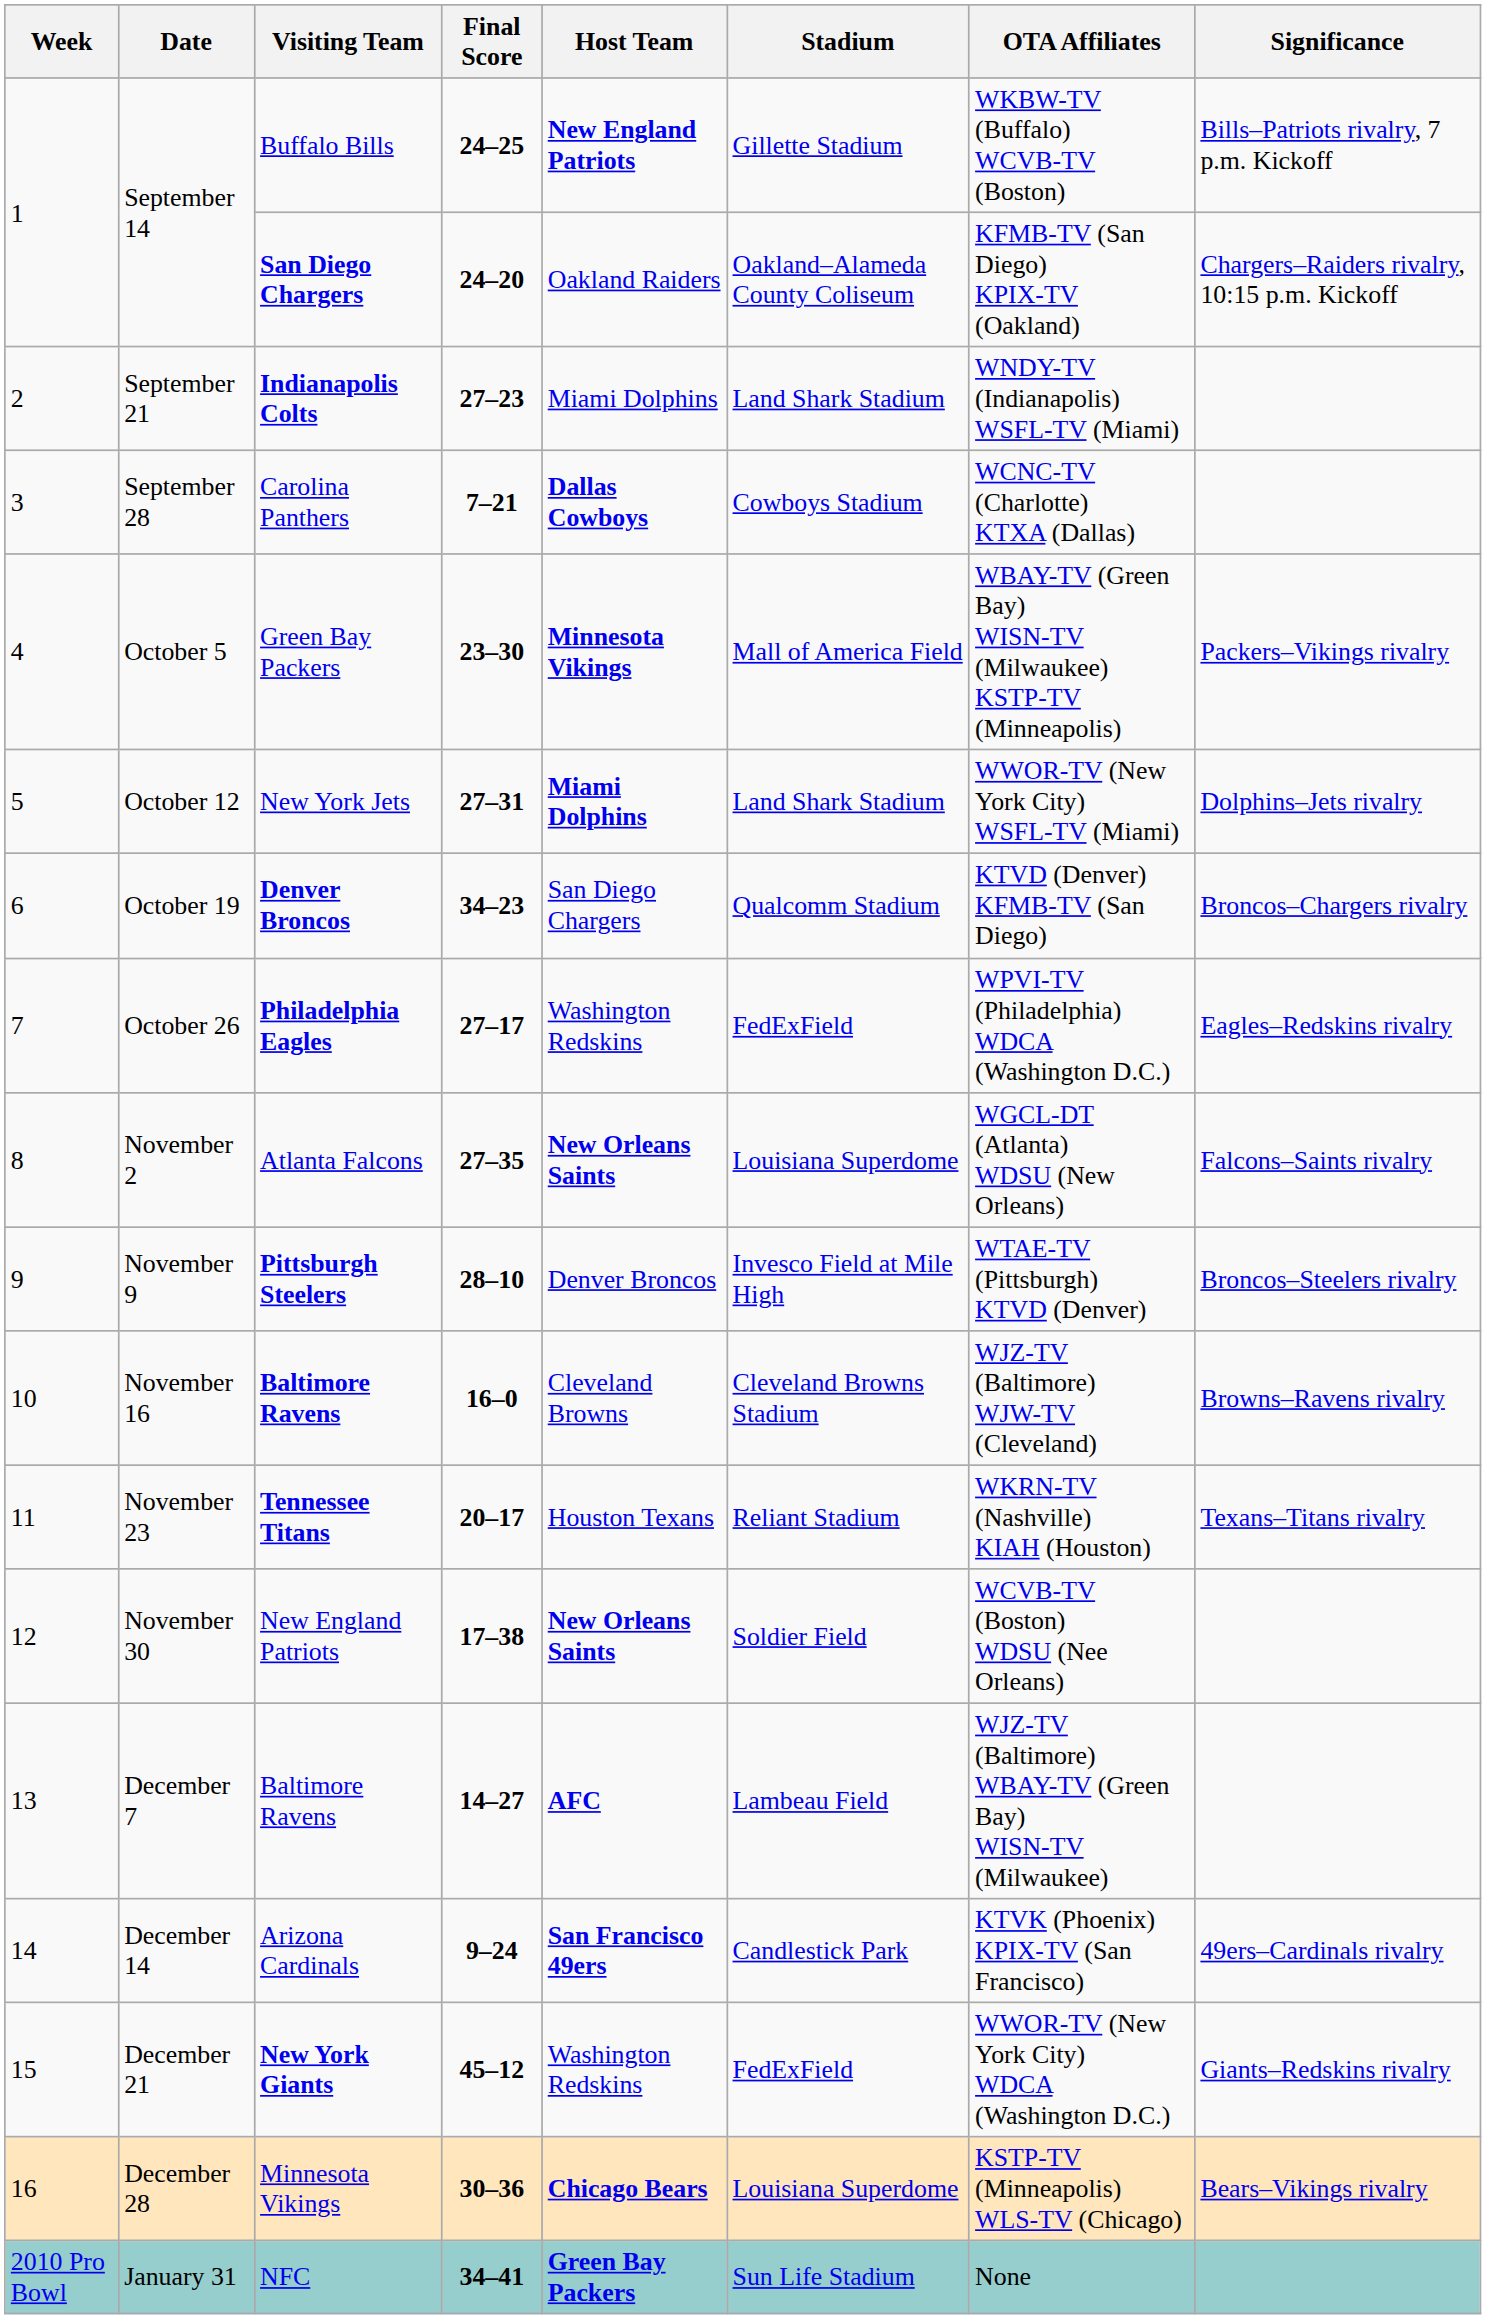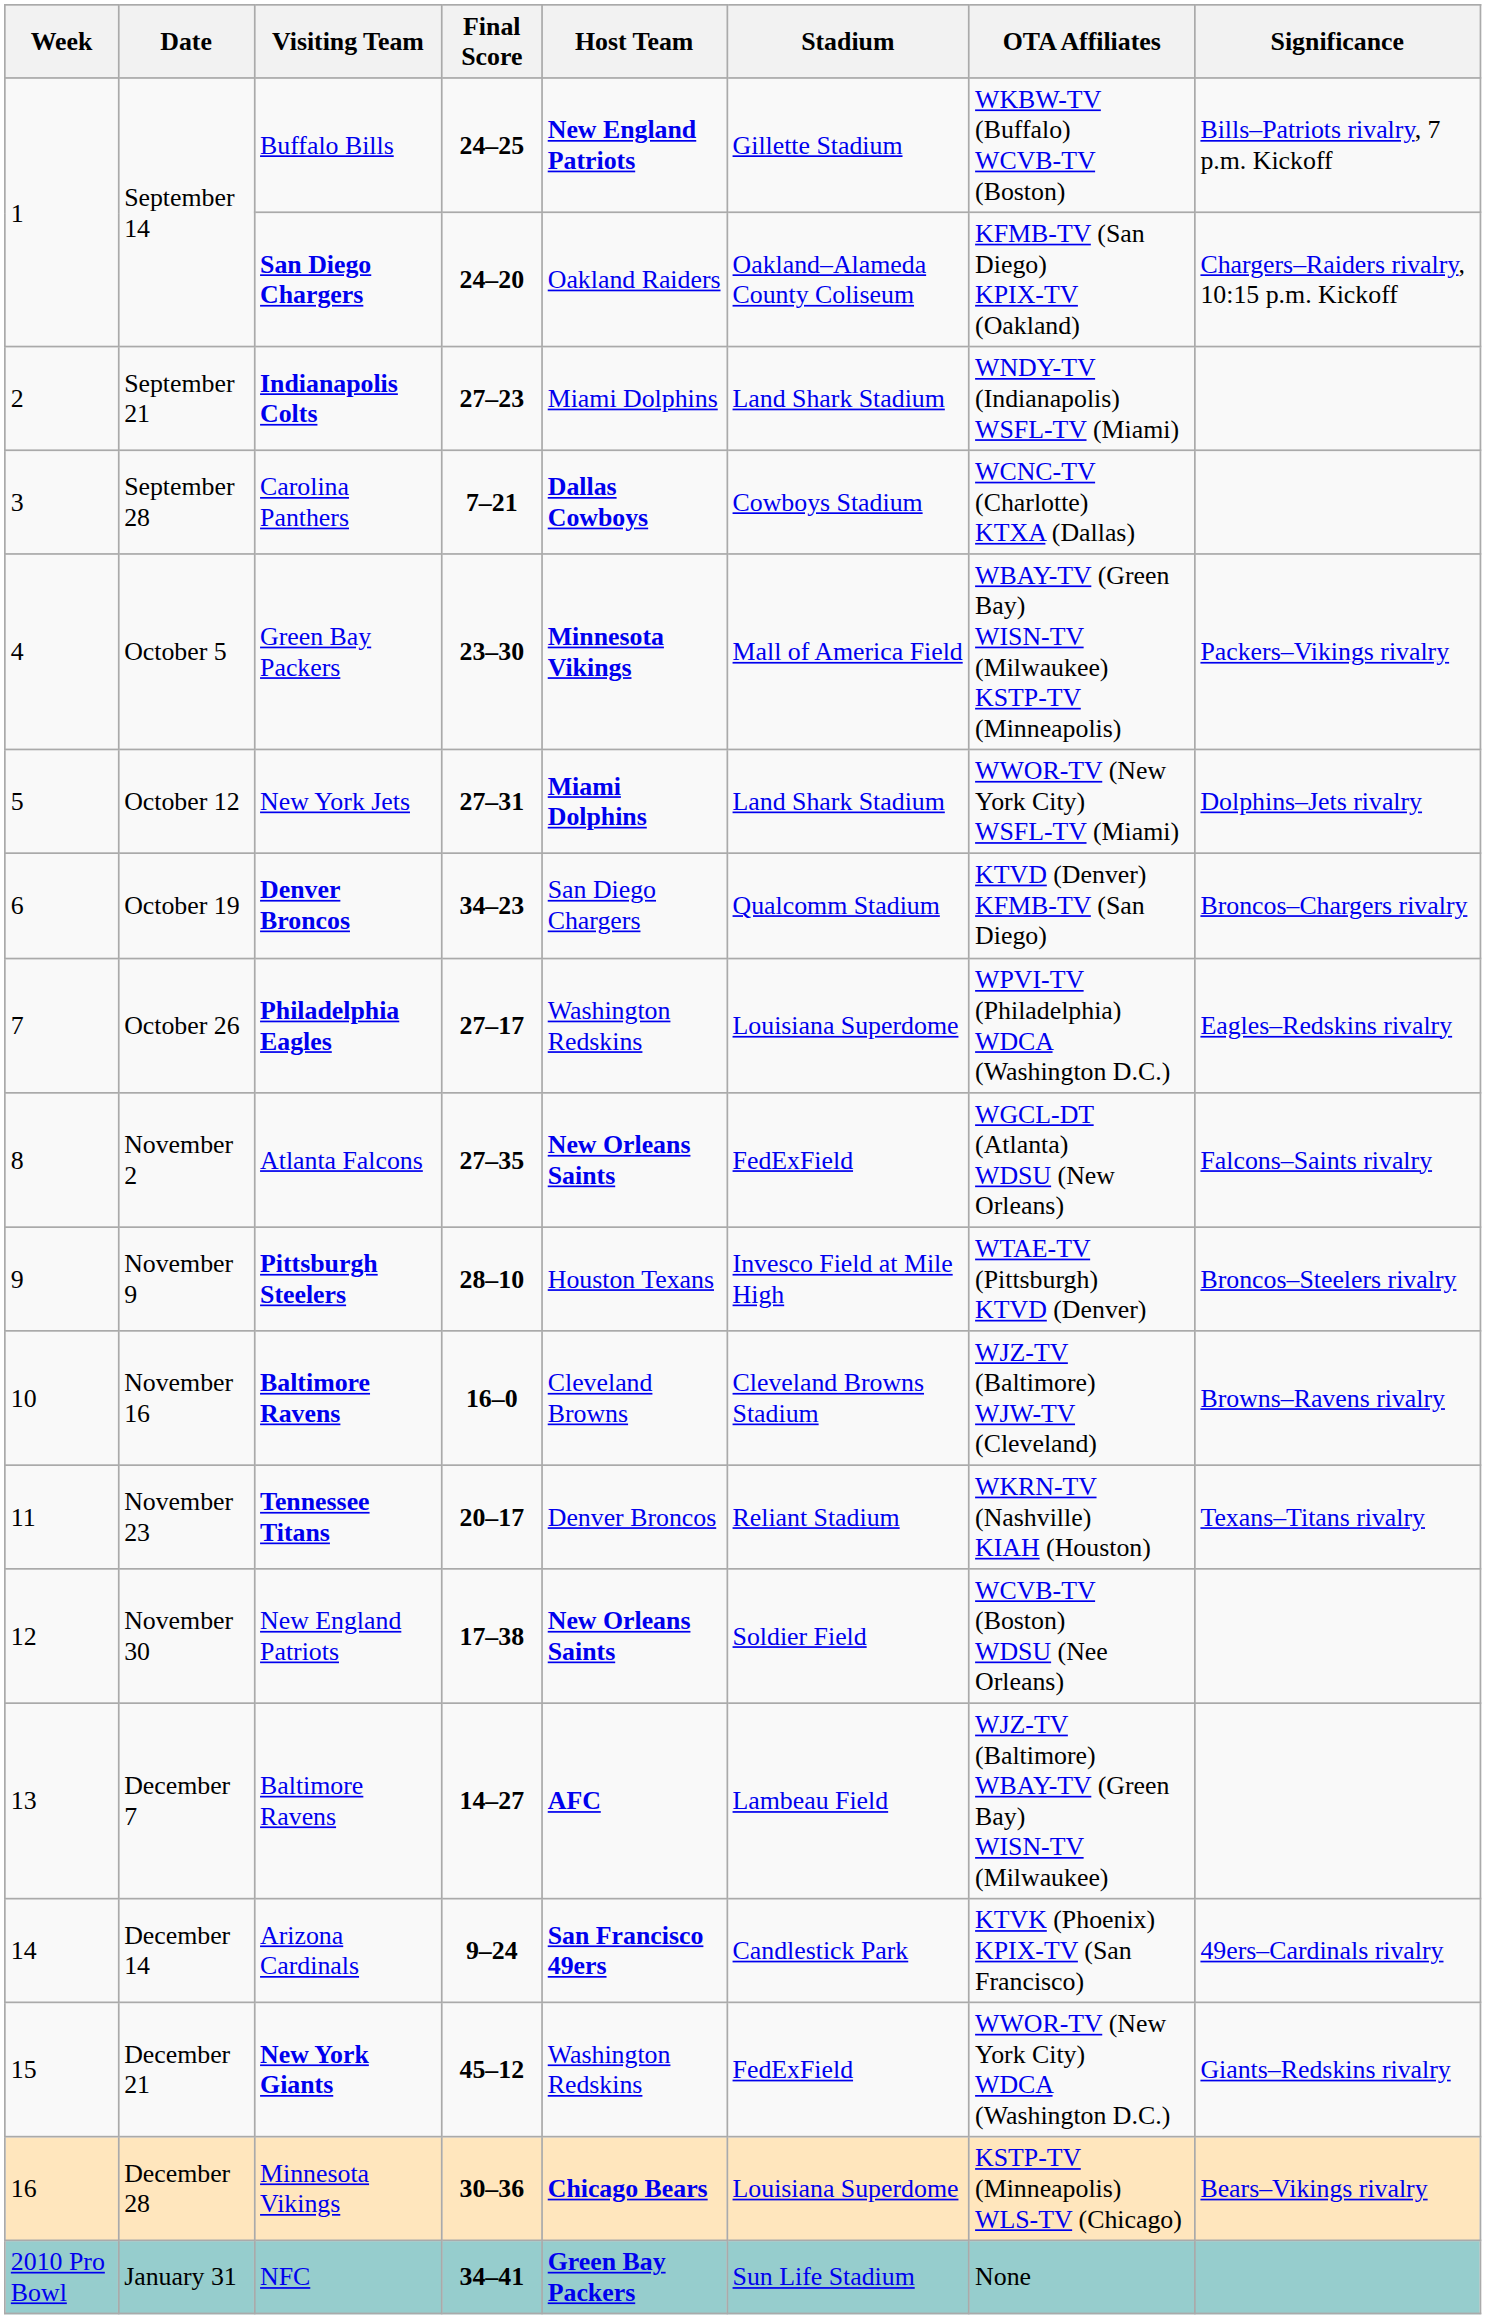 <table class="wikitable" style="font-size: 95%;">
 <tr>
 <th>Week</th>
 <th>Date</th>
 <th>Visiting Team</th>
 <th>Final Score</th>
 <th>Host Team</th>
 <th>Stadium</th>
 <th>OTA Affiliates</th>
 <th>Significance</th>
 </tr>
 <tr>
 <td rowspan="2">1</td>
 <td rowspan="2">September 14</td>
 <td><a href='#'>Buffalo Bills</a></td>
 <td align=center><strong>24–25</strong></td>
 <td><strong><a href='#'>New England Patriots</a></strong></td>
 <td><a href='#'>Gillette Stadium</a></td>
 <td><a href='#'>WKBW-TV</a> (Buffalo)<br><a href='#'>WCVB-TV</a> (Boston)</td>
 <td><a href='#'>Bills–Patriots rivalry</a>, 7 p.m. Kickoff</td>
 </tr>
 <tr>
 <td><strong><a href='#'>San Diego Chargers</a></strong></td>
 <td align="center"><strong>24–20</strong></td>
 <td><a href='#'>Oakland Raiders</a></td>
 <td><a href='#'>Oakland–Alameda County Coliseum</a></td>
 <td><a href='#'>KFMB-TV</a> (San Diego)<br><a href='#'>KPIX-TV</a> (Oakland)</td>
 <td><a href='#'>Chargers–Raiders rivalry</a>, 10:15 p.m. Kickoff</td>
 </tr>
 <tr>
 <td>2</td>
 <td>September 21</td>
 <td><strong><a href='#'>Indianapolis Colts</a></strong></td>
 <td align="center"><strong>27–23</strong></td>
 <td><a href='#'>Miami Dolphins</a></td>
 <td><a href='#'>Land Shark Stadium</a></td>
 <td><a href='#'>WNDY-TV</a> (Indianapolis)<br><a href='#'>WSFL-TV</a> (Miami)</td>
 <td></td>
 </tr>
 <tr>
 <td>3</td>
 <td>September 28</td>
 <td><a href='#'>Carolina Panthers</a></td>
 <td align=center><strong>7–21</strong></td>
 <td><strong><a href='#'>Dallas Cowboys</a></strong></td>
 <td><a href='#'>Cowboys Stadium</a></td>
 <td><a href='#'>WCNC-TV</a> (Charlotte)<br><a href='#'>KTXA</a> (Dallas)</td>
 <td></td>
 </tr>
 <tr>
 <td>4</td>
 <td>October 5</td>
 <td><a href='#'>Green Bay Packers</a></td>
 <td align=center><strong>23–30</strong></td>
 <td><strong><a href='#'>Minnesota Vikings</a></strong></td>
 <td><a href='#'>Mall of America Field</a></td>
 <td><a href='#'>WBAY-TV</a> (Green Bay)<br><a href='#'>WISN-TV</a> (Milwaukee)<br><a href='#'>KSTP-TV</a> (Minneapolis)</td>
 <td><a href='#'>Packers–Vikings rivalry</a></td>
 </tr>
 <tr>
 <td>5</td>
 <td>October 12</td>
 <td><a href='#'>New York Jets</a></td>
 <td align=center><strong>27–31</strong></td>
 <td><strong><a href='#'>Miami Dolphins</a></strong></td>
 <td><a href='#'>Land Shark Stadium</a></td>
 <td><a href='#'>WWOR-TV</a> (New York City)<br><a href='#'>WSFL-TV</a> (Miami)</td>
 <td><a href='#'>Dolphins–Jets rivalry</a></td>
 </tr>
 <tr>
 <td>6</td>
 <td>October 19</td>
 <td><strong><a href='#'>Denver Broncos</a></strong></td>
 <td align=center><strong>34–23</strong></td>
 <td><a href='#'>San Diego Chargers</a></td>
 <td><a href='#'>Qualcomm Stadium</a></td>
 <td><a href='#'>KTVD</a> (Denver)<br><a href='#'>KFMB-TV</a> (San Diego)</td>
 <td><a href='#'>Broncos–Chargers rivalry</a></td>
 </tr>
 <tr>
 <td>7</td>
 <td>October 26</td>
 <td><strong><a href='#'>Philadelphia Eagles</a></strong></td>
 <td align=center><strong>27–17</strong></td>
 <td><a href='#'>Washington Redskins</a></td>
-<td><a href='#'>FedExField</a></td>
+<td><a href='#'>Louisiana Superdome</a></td>
 <td><a href='#'>WPVI-TV</a> (Philadelphia)<br><a href='#'>WDCA</a> (Washington D.C.)</td>
 <td><a href='#'>Eagles–Redskins rivalry</a></td>
 </tr>
 <tr>
 <td>8</td>
 <td>November 2</td>
 <td><a href='#'>Atlanta Falcons</a></td>
 <td align=center><strong>27–35</strong></td>
 <td><strong><a href='#'>New Orleans Saints</a></strong></td>
-<td><a href='#'>Louisiana Superdome</a></td>
+<td><a href='#'>FedExField</a></td>
 <td><a href='#'>WGCL-DT</a> (Atlanta)<br><a href='#'>WDSU</a> (New Orleans)</td>
 <td><a href='#'>Falcons–Saints rivalry</a></td>
 </tr>
 <tr>
 <td>9</td>
 <td>November 9</td>
 <td><strong><a href='#'>Pittsburgh Steelers</a></strong></td>
 <td align=center><strong>28–10</strong></td>
-<td><a href='#'>Denver Broncos</a></td>
+<td><a href='#'>Houston Texans</a></td>
 <td><a href='#'>Invesco Field at Mile High</a></td>
 <td><a href='#'>WTAE-TV</a> (Pittsburgh)<br><a href='#'>KTVD</a> (Denver)</td>
 <td><a href='#'>Broncos–Steelers rivalry</a></td>
 </tr>
 <tr>
 <td>10</td>
 <td>November 16</td>
 <td><strong><a href='#'>Baltimore Ravens</a></strong></td>
 <td align=center><strong>16–0</strong></td>
 <td><a href='#'>Cleveland Browns</a></td>
 <td><a href='#'>Cleveland Browns Stadium</a></td>
 <td><a href='#'>WJZ-TV</a> (Baltimore)<br><a href='#'>WJW-TV</a> (Cleveland)</td>
 <td><a href='#'>Browns–Ravens rivalry</a></td>
 </tr>
 <tr>
 <td>11</td>
 <td>November 23</td>
 <td><strong><a href='#'>Tennessee Titans</a></strong></td>
 <td align=center><strong>20–17</strong></td>
-<td><a href='#'>Houston Texans</a></td>
+<td><a href='#'>Denver Broncos</a></td>
 <td><a href='#'>Reliant Stadium</a></td>
 <td><a href='#'>WKRN-TV</a> (Nashville)<br><a href='#'>KIAH</a> (Houston)</td>
 <td><a href='#'>Texans–Titans rivalry</a></td>
 </tr>
 <tr>
 <td>12</td>
 <td>November 30</td>
 <td><a href='#'>New England Patriots</a></td>
 <td align=center><strong>17–38</strong></td>
 <td><strong><a href='#'>New Orleans Saints</a></strong></td>
 <td><a href='#'>Soldier Field</a></td>
 <td><a href='#'>WCVB-TV</a> (Boston)<br><a href='#'>WDSU</a> (Nee Orleans)</td>
 <td></td>
 </tr>
 <tr>
 <td>13</td>
 <td>December 7</td>
 <td><a href='#'>Baltimore Ravens</a></td>
 <td align=center><strong>14–27</strong></td>
 <td><strong><a href='#'>AFC</a></strong></td>
 <td><a href='#'>Lambeau Field</a></td>
 <td><a href='#'>WJZ-TV</a> (Baltimore)<br><a href='#'>WBAY-TV</a> (Green Bay)<br><a href='#'>WISN-TV</a> (Milwaukee)</td>
 <td></td>
 </tr>
 <tr>
 <td>14</td>
 <td>December 14</td>
 <td><a href='#'>Arizona Cardinals</a></td>
 <td align=center><strong>9–24</strong></td>
 <td><strong><a href='#'>San Francisco 49ers</a></strong></td>
 <td><a href='#'>Candlestick Park</a></td>
 <td><a href='#'>KTVK</a> (Phoenix)<br><a href='#'>KPIX-TV</a> (San Francisco)</td>
 <td><a href='#'>49ers–Cardinals rivalry</a></td>
 </tr>
 <tr>
 <td>15</td>
 <td>December 21</td>
 <td><strong><a href='#'>New York Giants</a></strong></td>
 <td align=center><strong>45–12</strong></td>
 <td><a href='#'>Washington Redskins</a></td>
 <td><a href='#'>FedExField</a></td>
 <td><a href='#'>WWOR-TV</a> (New York City)<br><a href='#'>WDCA</a> (Washington D.C.)</td>
 <td><a href='#'>Giants–Redskins rivalry</a></td>
 </tr>
 <tr bgcolor=FFE6BD>
 <td>16</td>
 <td>December 28</td>
 <td><a href='#'>Minnesota Vikings</a></td>
 <td align=center><strong>30–36</strong></td>
 <td><strong><a href='#'>Chicago Bears</a></strong></td>
 <td><a href='#'>Louisiana Superdome</a></td>
 <td><a href='#'>KSTP-TV</a> (Minneapolis)<br><a href='#'>WLS-TV</a> (Chicago)</td>
 <td><a href='#'>Bears–Vikings rivalry</a></td>
 </tr>
 <tr bgcolor="#96CDCD">
 <td><a href='#'>2010 Pro Bowl</a></td>
 <td>January 31</td>
 <td><a href='#'>NFC</a></td>
 <td align="center"><strong>34–41</strong></td>
 <td><strong><a href='#'>Green Bay Packers</a></strong></td>
 <td><a href='#'>Sun Life Stadium</a></td>
 <td>None</td>
 <td></td>
 </tr>
 </table>
